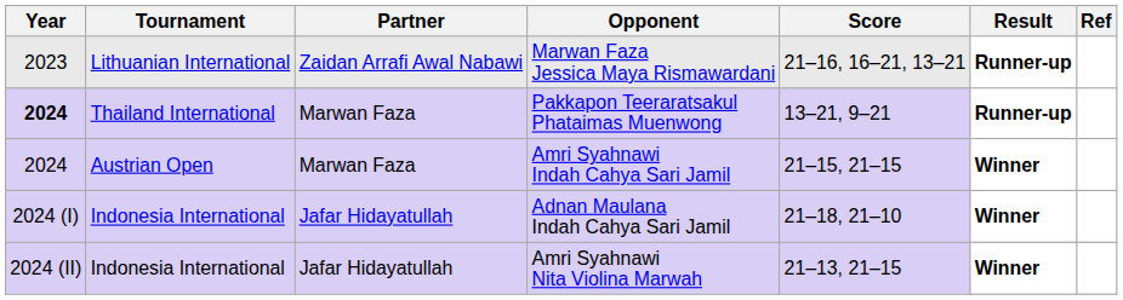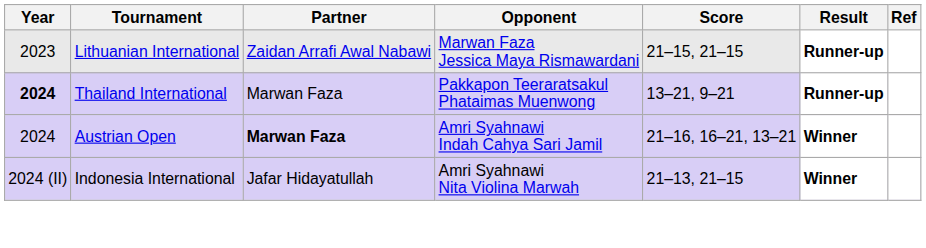 <table class="sortable wikitable" style="font-size: 90%;">
 <tr>
 <th>Year</th>
 <th>Tournament</th>
 <th>Partner</th>
 <th>Opponent</th>
 <th>Score</th>
 <th>Result</th>
 <th>Ref</th>
 </tr>
 <tr style="background:#E9E9E9">
 <td align="center">2023</td>
 <td align="left"><a href='#'>Lithuanian International</a></td>
 <td align="left"> <a href='#'>Zaidan Arrafi Awal Nabawi</a></td>
 <td align="left"> <a href='#'>Marwan Faza</a><br> <a href='#'>Jessica Maya Rismawardani</a></td>
-<td align="left">21–16, 16–21, 13–21</td>
+<td align="left">21–15, 21–15</td>
 <td style="text-align:left; background:white"> <strong>Runner-up</strong></td>
 <td style="text-align:center; background:white"></td>
 </tr>
 <tr style="background:#D8CEF6">
 <td align="center"><strong>2024</strong></td>
 <td align="left"><a href='#'>Thailand International</a></td>
 <td align="left"> Marwan Faza</td>
 <td align="left"> <a href='#'>Pakkapon Teeraratsakul</a> <br> <a href='#'>Phataimas Muenwong</a></td>
 <td align="left">13–21, 9–21</td>
 <td style="text-align:left; background:white"> <strong>Runner-up</strong></td>
 <td style="text-align:center; background:white"></td>
 </tr>
 <tr style="background:#D8CEF6">
 <td align="center">2024</td>
 <td align="left"><a href='#'>Austrian Open</a></td>
-<td align="left"> Marwan Faza</td>
+<td align="left"><strong> Marwan Faza</strong></td>
 <td align="left"> <a href='#'>Amri Syahnawi</a><br> <a href='#'>Indah Cahya Sari Jamil</a></td>
-<td align="left">21–15, 21–15</td>
-<td style="text-align:left; background:white"> <strong>Winner</strong></td>
-<td style="text-align:center; background:white"></td>
-</tr>
-<tr style="background:#D8CEF6">
-<td align="center">2024 (I)</td>
-<td align="left"><a href='#'>Indonesia International</a></td>
-<td align="left"> <a href='#'>Jafar Hidayatullah</a></td>
-<td align="left"> <a href='#'>Adnan Maulana</a><br> Indah Cahya Sari Jamil</td>
-<td align="left">21–18, 21–10</td>
+<td align="left">21–16, 16–21, 13–21</td>
 <td style="text-align:left; background:white"> <strong>Winner</strong></td>
 <td style="text-align:center; background:white"></td>
 </tr>
 <tr style="background:#D8CEF6">
 <td align="center">2024 (II)</td>
 <td align="left">Indonesia International</td>
 <td align="left"> Jafar Hidayatullah</td>
 <td align="left"> Amri Syahnawi<br> <a href='#'>Nita Violina Marwah</a></td>
 <td align="left">21–13, 21–15</td>
 <td style="text-align:left; background:white"> <strong>Winner</strong></td>
 <td style="text-align:center; background:white"></td>
 </tr>
 </table>
